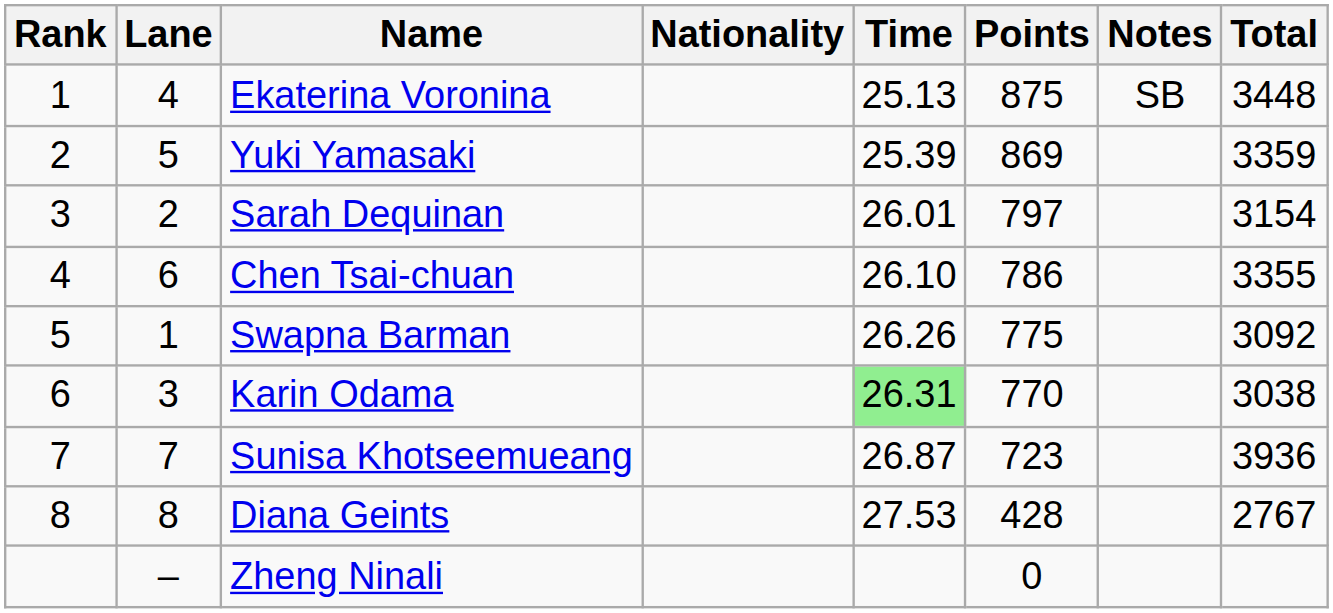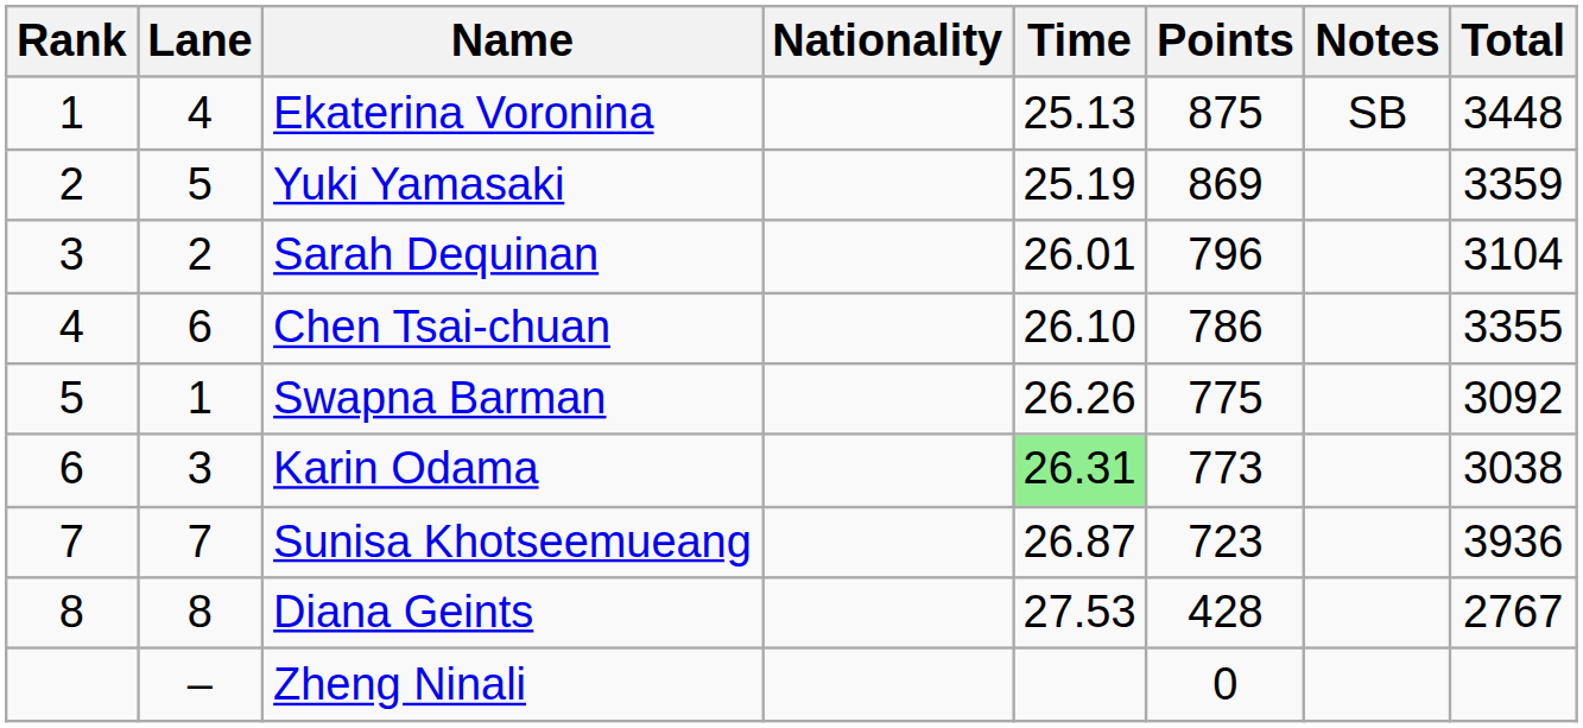 <table class="wikitable sortable" style="text-align:center">
 <tr>
 <th>Rank</th>
 <th>Lane</th>
 <th>Name</th>
 <th>Nationality</th>
 <th>Time</th>
 <th>Points</th>
 <th>Notes</th>
 <th>Total</th>
 </tr>
 <tr>
 <td>1</td>
 <td>4</td>
 <td align="left"><a href='#'>Ekaterina Voronina</a></td>
 <td align=left></td>
 <td>25.13</td>
 <td>875</td>
 <td>SB</td>
 <td>3448</td>
 </tr>
 <tr>
 <td>2</td>
 <td>5</td>
 <td align="left"><a href='#'>Yuki Yamasaki</a></td>
 <td align=left></td>
-<td>25.39</td>
+<td>25.19</td>
 <td>869</td>
 <td></td>
 <td>3359</td>
 </tr>
 <tr>
 <td>3</td>
 <td>2</td>
 <td align="left"><a href='#'>Sarah Dequinan</a></td>
 <td align=left></td>
 <td>26.01</td>
-<td>797</td>
+<td>796</td>
 <td></td>
-<td>3154</td>
+<td>3104</td>
 </tr>
 <tr>
 <td>4</td>
 <td>6</td>
 <td align="left"><a href='#'>Chen Tsai-chuan</a></td>
 <td align=left></td>
 <td>26.10</td>
 <td>786</td>
 <td></td>
 <td>3355</td>
 </tr>
 <tr>
 <td>5</td>
 <td>1</td>
 <td align="left"><a href='#'>Swapna Barman</a></td>
 <td align=left></td>
 <td>26.26</td>
 <td>775</td>
 <td></td>
 <td>3092</td>
 </tr>
 <tr>
 <td>6</td>
 <td>3</td>
 <td align="left"><a href='#'>Karin Odama</a></td>
 <td align=left></td>
 <td style="background: lightgreen;">26.31</td>
-<td>770</td>
+<td>773</td>
 <td></td>
 <td>3038</td>
 </tr>
 <tr>
 <td>7</td>
 <td>7</td>
 <td align="left"><a href='#'>Sunisa Khotseemueang</a></td>
 <td align=left></td>
 <td>26.87</td>
 <td>723</td>
 <td></td>
 <td>3936</td>
 </tr>
 <tr>
 <td>8</td>
 <td>8</td>
 <td align="left"><a href='#'>Diana Geints</a></td>
 <td align=left></td>
 <td>27.53</td>
 <td>428</td>
 <td></td>
 <td>2767</td>
 </tr>
 <tr>
 <td></td>
 <td>–</td>
 <td align="left"><a href='#'>Zheng Ninali</a></td>
 <td align=left></td>
 <td></td>
 <td>0</td>
 <td></td>
 <td></td>
 </tr>
 </table>
